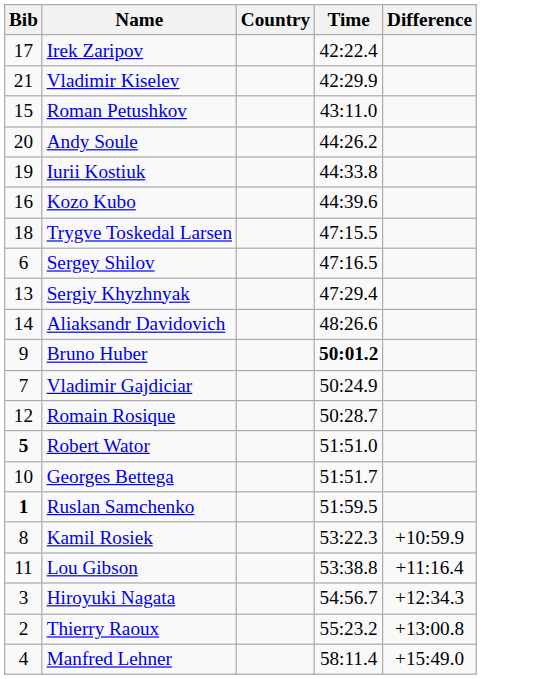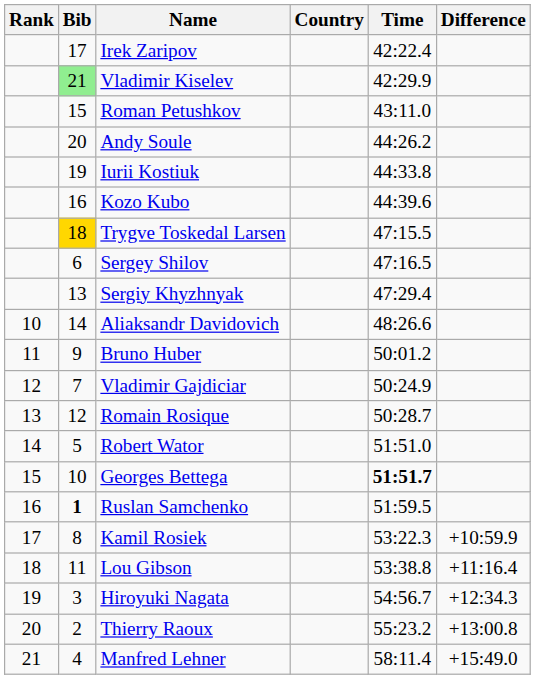 <table class="wikitable sortable" style="text-align:center">
 <tr>
+<th>Rank</th>
 <th>Bib</th>
 <th>Name</th>
 <th>Country</th>
 <th>Time</th>
 <th>Difference</th>
 </tr>
 <tr>
+<td></td>
 <td>17</td>
 <td align=left><a href='#'>Irek Zaripov</a></td>
 <td align=left></td>
 <td>42:22.4</td>
 <td></td>
 </tr>
 <tr>
-<td>21</td>
+<td></td>
+<td style="background: lightgreen;">21</td>
 <td align=left><a href='#'>Vladimir Kiselev</a></td>
 <td align=left></td>
 <td>42:29.9</td>
 <td></td>
 </tr>
 <tr>
+<td></td>
 <td>15</td>
 <td align=left><a href='#'>Roman Petushkov</a></td>
 <td align=left></td>
 <td>43:11.0</td>
 <td></td>
 </tr>
 <tr>
+<td></td>
 <td>20</td>
 <td align=left><a href='#'>Andy Soule</a></td>
 <td align=left></td>
 <td>44:26.2</td>
 <td></td>
 </tr>
 <tr>
+<td></td>
 <td>19</td>
 <td align=left><a href='#'>Iurii Kostiuk</a></td>
 <td align=left></td>
 <td>44:33.8</td>
 <td></td>
 </tr>
 <tr>
+<td></td>
 <td>16</td>
 <td align=left><a href='#'>Kozo Kubo</a></td>
 <td align=left></td>
 <td>44:39.6</td>
 <td></td>
 </tr>
 <tr>
-<td>18</td>
+<td></td>
+<td style="background: gold;">18</td>
 <td align=left><a href='#'>Trygve Toskedal Larsen</a></td>
 <td align=left></td>
 <td>47:15.5</td>
 <td></td>
 </tr>
 <tr>
+<td></td>
 <td>6</td>
 <td align=left><a href='#'>Sergey Shilov</a></td>
 <td align=left></td>
 <td>47:16.5</td>
 <td></td>
 </tr>
 <tr>
+<td></td>
 <td>13</td>
 <td align=left><a href='#'>Sergiy Khyzhnyak</a></td>
 <td align=left></td>
 <td>47:29.4</td>
 <td></td>
 </tr>
 <tr>
+<td>10</td>
 <td>14</td>
 <td align=left><a href='#'>Aliaksandr Davidovich</a></td>
 <td align=left></td>
 <td>48:26.6</td>
 <td></td>
 </tr>
 <tr>
+<td>11</td>
 <td>9</td>
 <td align=left><a href='#'>Bruno Huber</a></td>
 <td align=left></td>
-<td><strong>50:01.2</strong></td>
+<td>50:01.2</td>
 <td></td>
 </tr>
 <tr>
+<td>12</td>
 <td>7</td>
 <td align=left><a href='#'>Vladimir Gajdiciar</a></td>
 <td align=left></td>
 <td>50:24.9</td>
 <td></td>
 </tr>
 <tr>
+<td>13</td>
 <td>12</td>
 <td align=left><a href='#'>Romain Rosique</a></td>
 <td align=left></td>
 <td>50:28.7</td>
 <td></td>
 </tr>
 <tr>
-<td><strong>5</strong></td>
+<td>14</td>
+<td>5</td>
 <td align=left><a href='#'>Robert Wator</a></td>
 <td align=left></td>
 <td>51:51.0</td>
 <td></td>
 </tr>
 <tr>
+<td>15</td>
 <td>10</td>
 <td align=left><a href='#'>Georges Bettega</a></td>
 <td align=left></td>
-<td>51:51.7</td>
+<td><strong>51:51.7</strong></td>
 <td></td>
 </tr>
 <tr>
+<td>16</td>
 <td><strong>1</strong></td>
 <td align=left><a href='#'>Ruslan Samchenko</a></td>
 <td align=left></td>
 <td>51:59.5</td>
 <td></td>
 </tr>
 <tr>
+<td>17</td>
 <td>8</td>
 <td align=left><a href='#'>Kamil Rosiek</a></td>
 <td align=left></td>
 <td>53:22.3</td>
 <td>+10:59.9</td>
 </tr>
 <tr>
+<td>18</td>
 <td>11</td>
 <td align=left><a href='#'>Lou Gibson</a></td>
 <td align=left></td>
 <td>53:38.8</td>
 <td>+11:16.4</td>
 </tr>
 <tr>
+<td>19</td>
 <td>3</td>
 <td align=left><a href='#'>Hiroyuki Nagata</a></td>
 <td align=left></td>
 <td>54:56.7</td>
 <td>+12:34.3</td>
 </tr>
 <tr>
+<td>20</td>
 <td>2</td>
 <td align=left><a href='#'>Thierry Raoux</a></td>
 <td align=left></td>
 <td>55:23.2</td>
 <td>+13:00.8</td>
 </tr>
 <tr>
+<td>21</td>
 <td>4</td>
 <td align=left><a href='#'>Manfred Lehner</a></td>
 <td align=left></td>
 <td>58:11.4</td>
 <td>+15:49.0</td>
 </tr>
 </table>
